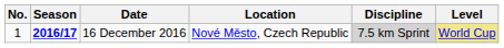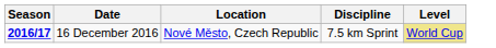 <table class="wikitable" style="text-align:center; font-size:95%;">
 <tr>
-<th>No.</th>
 <th>Season</th>
 <th>Date</th>
 <th>Location</th>
 <th>Discipline</th>
 <th>Level</th>
 </tr>
 <tr>
-<td align=center>1</td>
 <td align=center><strong><a href='#'>2016/17</a></strong></td>
 <td align=left>16 December 2016</td>
 <td align=left> <a href='#'>Nové Město</a>, Czech Republic</td>
-<td style="background: lightgrey;"> 7.5 km Sprint </td>
+<td> 7.5 km Sprint </td>
 <td style="background: khaki;"><a href='#'>World Cup</a></td>
 </tr>
 </table>
